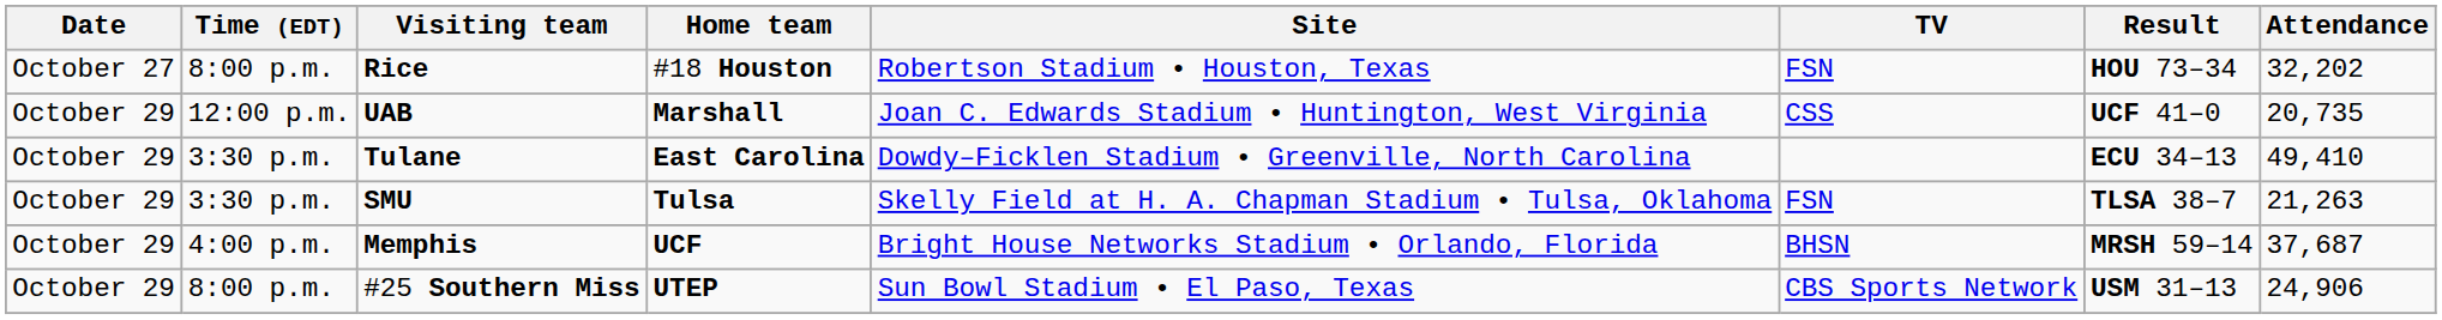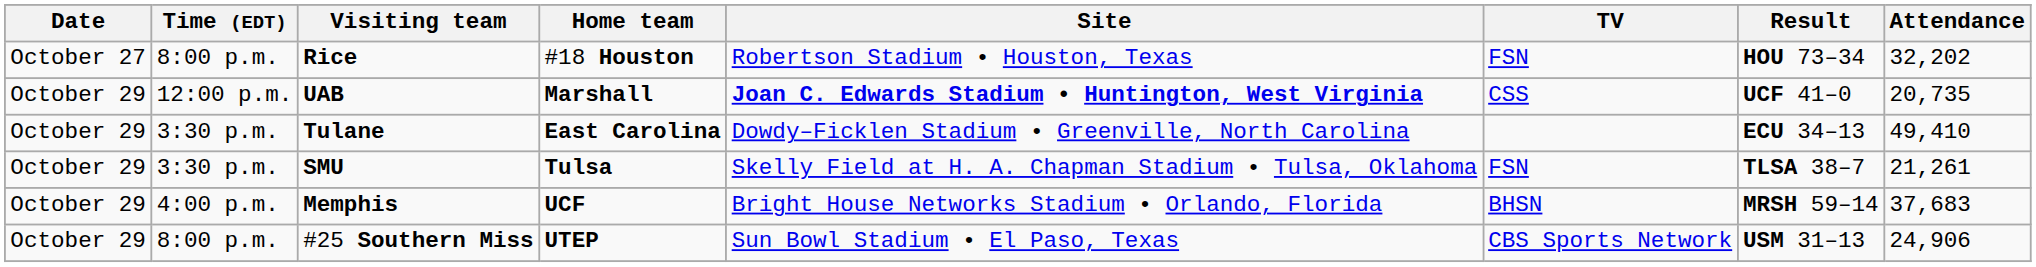 <table class="wikitable" style="font-size:95%;">
 <tr>
 <th>Date</th>
 <th>Time <small>(EDT)</small></th>
 <th>Visiting team</th>
 <th>Home team</th>
 <th>Site</th>
 <th>TV</th>
 <th>Result</th>
 <th>Attendance</th>
 </tr>
 <tr bgcolor=>
 <td>October 27</td>
 <td>8:00 p.m.</td>
 <td><strong>Rice</strong></td>
 <td>#18 <strong>Houston</strong></td>
 <td><a href='#'>Robertson Stadium</a> • <a href='#'>Houston, Texas</a></td>
 <td><a href='#'>FSN</a></td>
 <td><strong>HOU</strong> 73–34</td>
 <td>32,202</td>
 </tr>
 <tr bgcolor=>
 <td>October 29</td>
 <td>12:00 p.m.</td>
 <td><strong>UAB</strong></td>
 <td><strong>Marshall</strong></td>
-<td><a href='#'>Joan C. Edwards Stadium</a> • <a href='#'>Huntington, West Virginia</a></td>
+<td><strong><a href='#'>Joan C. Edwards Stadium</a> • <a href='#'>Huntington, West Virginia</a></strong></td>
 <td><a href='#'>CSS</a></td>
 <td><strong>UCF</strong> 41–0</td>
 <td>20,735</td>
 </tr>
 <tr bgcolor=>
 <td>October 29</td>
 <td>3:30 p.m.</td>
 <td><strong>Tulane</strong></td>
 <td><strong>East Carolina</strong></td>
 <td><a href='#'>Dowdy–Ficklen Stadium</a> • <a href='#'>Greenville, North Carolina</a></td>
 <td></td>
 <td><strong>ECU</strong> 34–13</td>
 <td>49,410</td>
 </tr>
 <tr bgcolor=>
 <td>October 29</td>
 <td>3:30 p.m.</td>
 <td><strong>SMU</strong></td>
 <td><strong>Tulsa</strong></td>
 <td><a href='#'>Skelly Field at H. A. Chapman Stadium</a> • <a href='#'>Tulsa, Oklahoma</a></td>
 <td><a href='#'>FSN</a></td>
 <td><strong>TLSA</strong> 38–7</td>
-<td>21,263</td>
+<td>21,261</td>
 </tr>
 <tr bgcolor=>
 <td>October 29</td>
 <td>4:00 p.m.</td>
 <td><strong>Memphis</strong></td>
 <td><strong>UCF</strong></td>
 <td><a href='#'>Bright House Networks Stadium</a> • <a href='#'>Orlando, Florida</a></td>
 <td><a href='#'>BHSN</a></td>
 <td><strong>MRSH</strong> 59–14</td>
-<td>37,687</td>
+<td>37,683</td>
 </tr>
 <tr bgcolor=>
 <td>October 29</td>
 <td>8:00 p.m.</td>
 <td>#25 <strong>Southern Miss</strong></td>
 <td><strong>UTEP</strong></td>
 <td><a href='#'>Sun Bowl Stadium</a> • <a href='#'>El Paso, Texas</a></td>
 <td><a href='#'>CBS Sports Network</a></td>
 <td><strong>USM</strong> 31–13</td>
 <td>24,906</td>
 </tr>
 </table>
